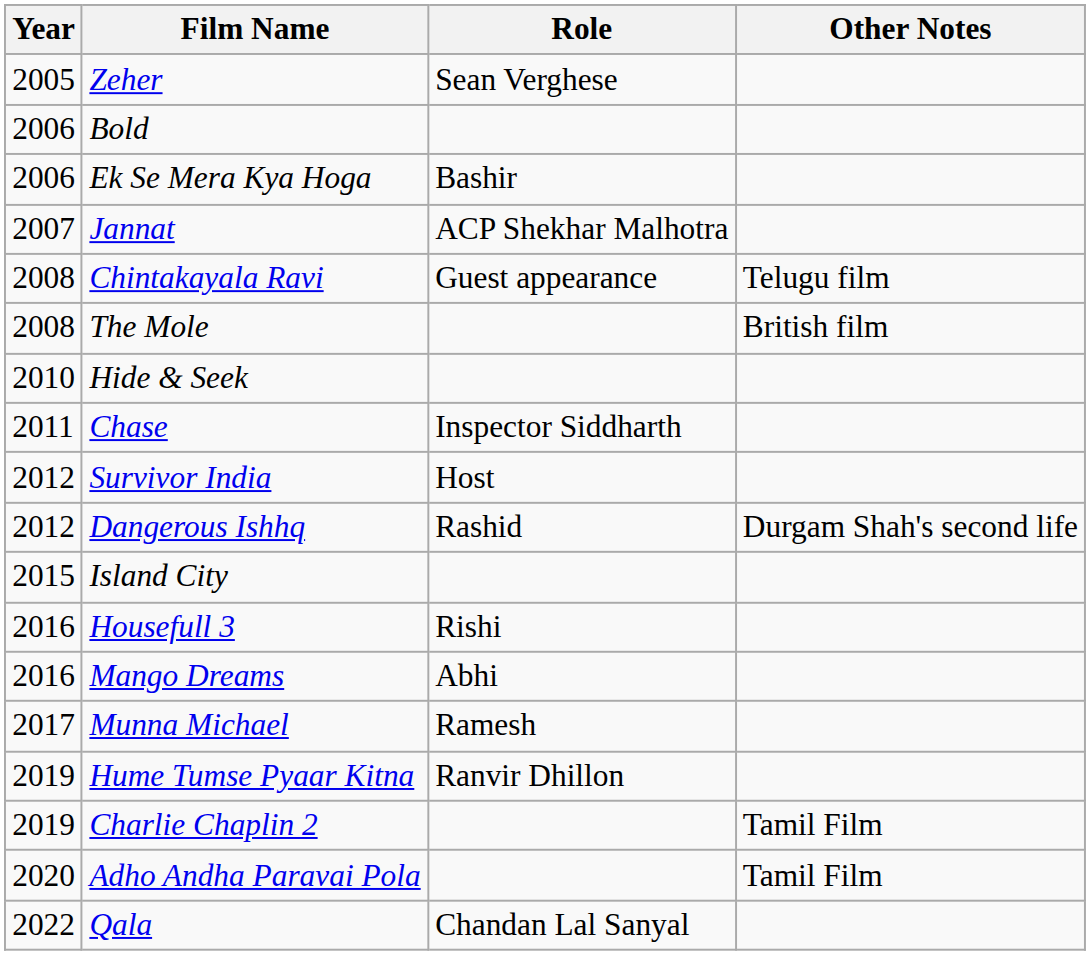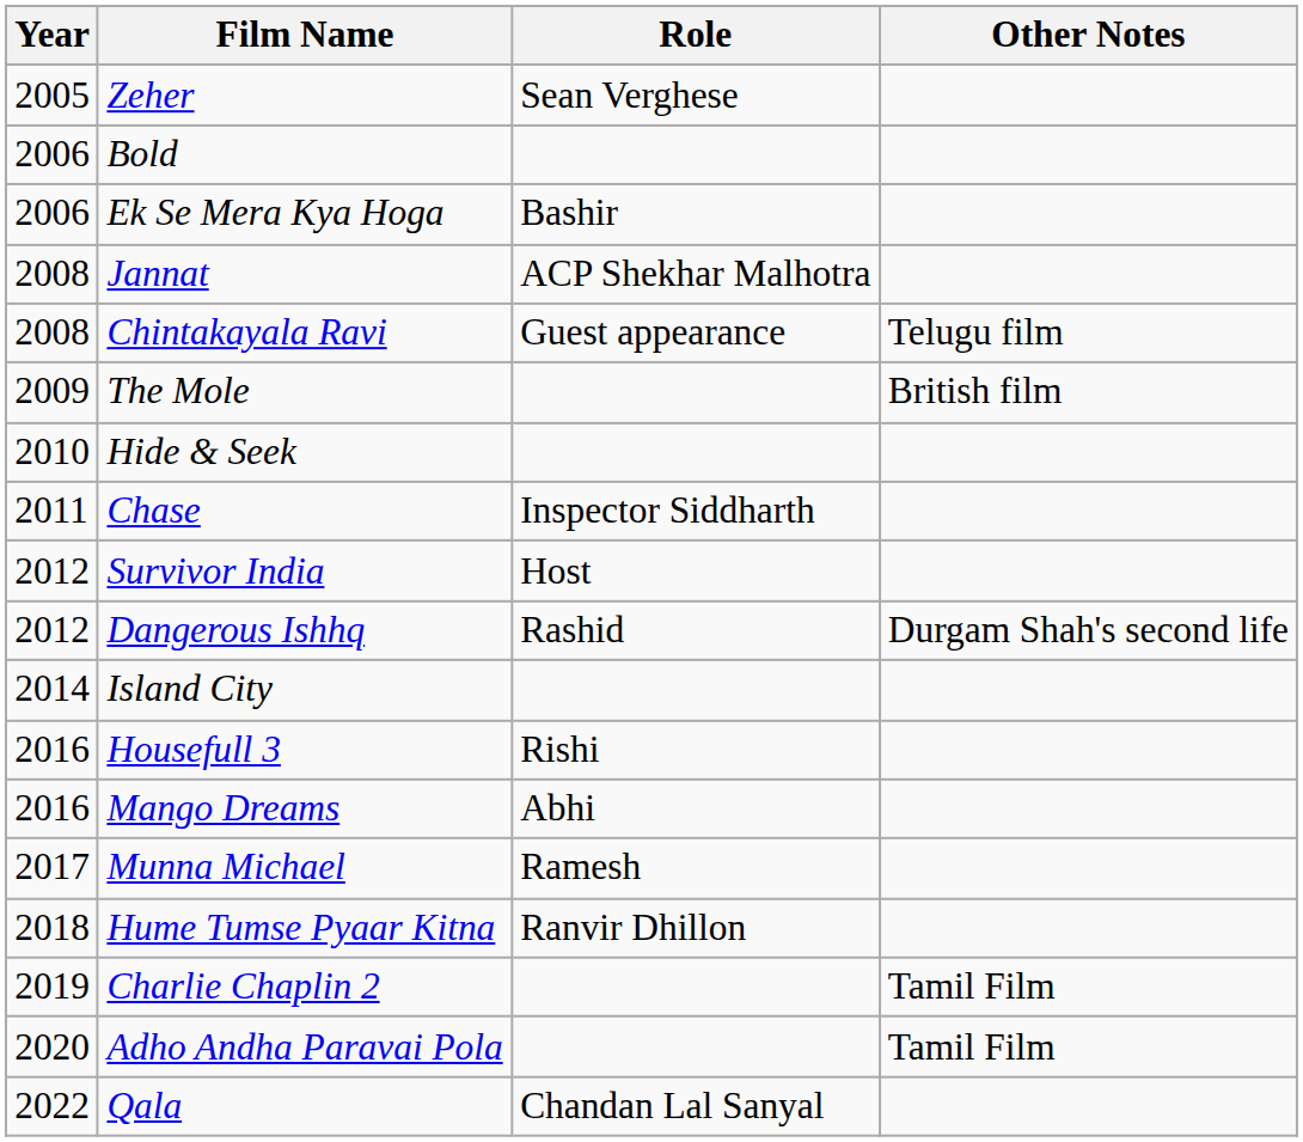 <table class="wikitable">
 <tr>
 <th>Year</th>
 <th>Film Name</th>
 <th>Role</th>
 <th>Other Notes</th>
 </tr>
 <tr>
 <td>2005</td>
 <td><em><a href='#'>Zeher</a></em></td>
 <td>Sean Verghese</td>
 <td></td>
 </tr>
 <tr>
 <td>2006</td>
 <td><em>Bold</em></td>
 <td></td>
 <td></td>
 </tr>
 <tr>
 <td>2006</td>
 <td><em>Ek Se Mera Kya Hoga</em></td>
 <td>Bashir</td>
 <td></td>
 </tr>
 <tr>
-<td>2007</td>
+<td>2008</td>
 <td><em><a href='#'>Jannat</a></em></td>
 <td>ACP Shekhar Malhotra</td>
 <td></td>
 </tr>
 <tr>
 <td>2008</td>
 <td><em><a href='#'>Chintakayala Ravi</a></em></td>
 <td>Guest appearance</td>
 <td>Telugu film</td>
 </tr>
 <tr>
-<td>2008</td>
+<td>2009</td>
 <td><em>The Mole</em></td>
 <td></td>
 <td>British film</td>
 </tr>
 <tr>
 <td>2010</td>
 <td><em>Hide & Seek</em></td>
 <td></td>
 <td></td>
 </tr>
 <tr>
 <td>2011</td>
 <td><em><a href='#'>Chase</a></em></td>
 <td>Inspector Siddharth</td>
 <td></td>
 </tr>
 <tr>
 <td>2012</td>
 <td><em><a href='#'>Survivor India</a></em></td>
 <td>Host</td>
 <td></td>
 </tr>
 <tr>
 <td>2012</td>
 <td><em><a href='#'>Dangerous Ishhq</a></em></td>
 <td>Rashid</td>
 <td>Durgam Shah's second life</td>
 </tr>
 <tr>
-<td>2015</td>
+<td>2014</td>
 <td><em>Island City</em></td>
 <td></td>
 <td></td>
 </tr>
 <tr>
 <td>2016</td>
 <td><em><a href='#'>Housefull 3</a></em></td>
 <td>Rishi</td>
 <td></td>
 </tr>
 <tr>
 <td>2016</td>
 <td><em><a href='#'>Mango Dreams</a></em></td>
 <td>Abhi</td>
 <td></td>
 </tr>
 <tr>
 <td>2017</td>
 <td><em><a href='#'>Munna Michael</a></em></td>
 <td>Ramesh</td>
 <td></td>
 </tr>
 <tr>
-<td>2019</td>
+<td>2018</td>
 <td><em><a href='#'>Hume Tumse Pyaar Kitna</a></em></td>
 <td>Ranvir Dhillon</td>
 <td></td>
 </tr>
 <tr>
 <td>2019</td>
 <td><em><a href='#'>Charlie Chaplin 2</a></em></td>
 <td></td>
 <td>Tamil Film</td>
 </tr>
 <tr>
 <td>2020</td>
 <td><em><a href='#'>Adho Andha Paravai Pola</a></em></td>
 <td></td>
 <td>Tamil Film</td>
 </tr>
 <tr>
 <td>2022</td>
 <td><em><a href='#'>Qala</a></em></td>
 <td>Chandan Lal Sanyal</td>
 <td></td>
 </tr>
 </table>
